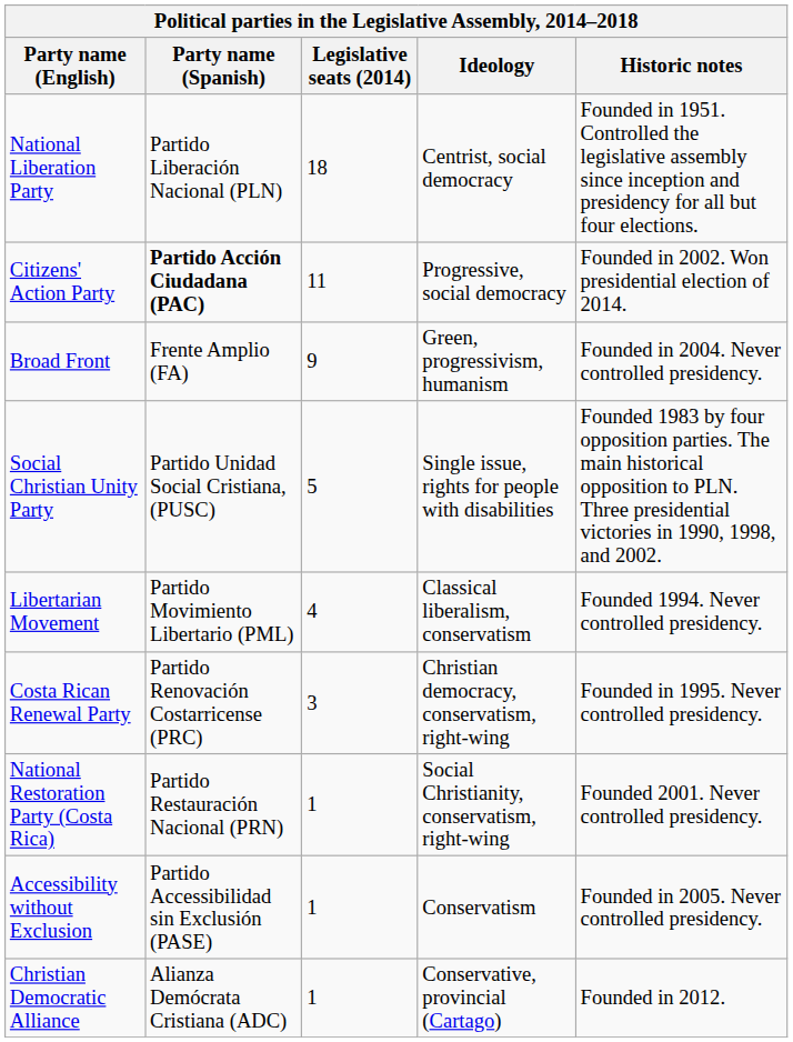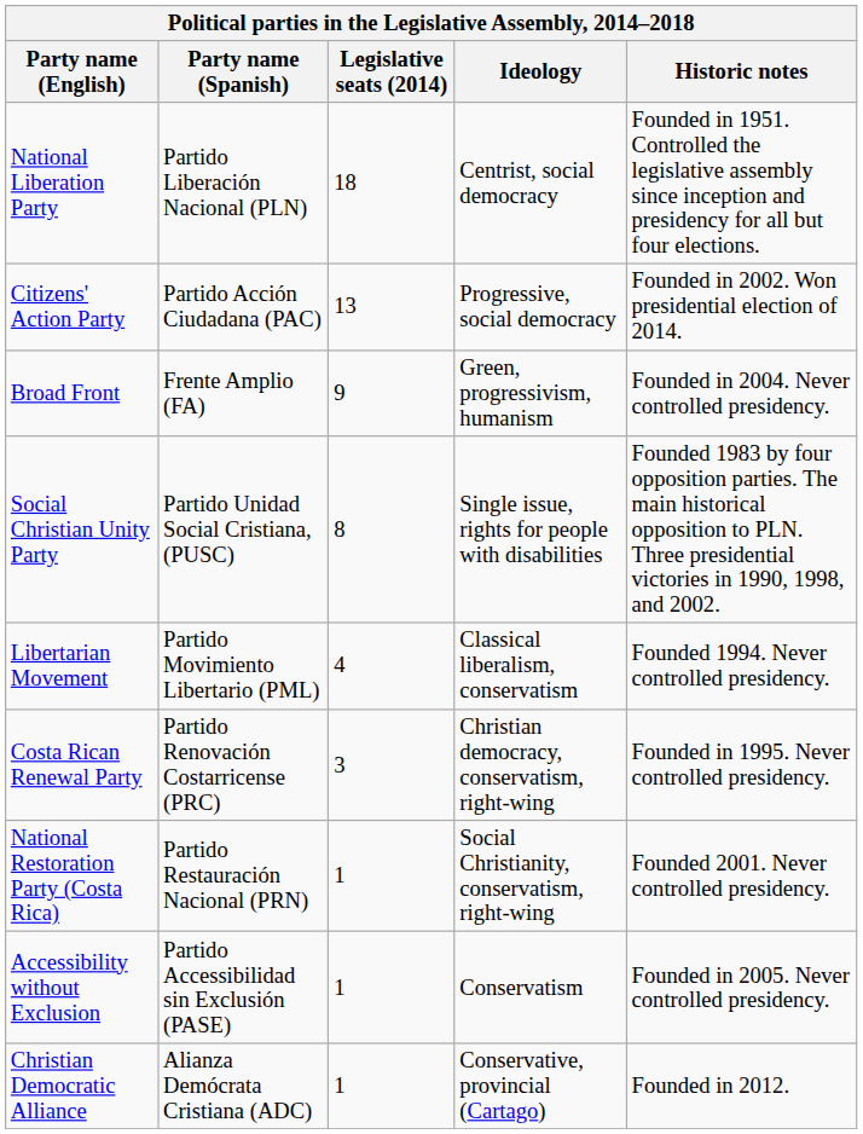 <table border="1" class="wikitable sortable collapsible ">
 <tr>
 <th colspan="5"><strong>Political parties in the Legislative Assembly, 2014–2018</strong></th>
 </tr>
 <tr>
 <th scope="col">Party name (English)</th>
 <th scope="col">Party name (Spanish)</th>
 <th scope="col">Legislative seats (2014)</th>
 <th scope="col">Ideology</th>
 <th scope="col">Historic notes</th>
 </tr>
 <tr>
 <td><a href='#'>National Liberation Party</a></td>
 <td>Partido Liberación Nacional (PLN)</td>
 <td>18</td>
 <td>Centrist, social democracy</td>
 <td>Founded in 1951. Controlled the legislative assembly since inception and presidency for all but four elections.</td>
 </tr>
 <tr>
 <td><a href='#'>Citizens' Action Party</a></td>
-<td><strong>Partido Acción Ciudadana (PAC)</strong></td>
-<td>11</td>
+<td>Partido Acción Ciudadana (PAC)</td>
+<td>13</td>
 <td>Progressive, social democracy</td>
 <td>Founded in 2002. Won presidential election of 2014.</td>
 </tr>
 <tr>
 <td><a href='#'>Broad Front</a></td>
 <td>Frente Amplio (FA)</td>
 <td>9</td>
 <td>Green, progressivism, humanism</td>
 <td>Founded in 2004. Never controlled presidency.</td>
 </tr>
 <tr>
 <td><a href='#'>Social Christian Unity Party</a></td>
 <td>Partido Unidad Social Cristiana, (PUSC)</td>
-<td>5</td>
+<td>8</td>
 <td>Single issue, rights for people with disabilities</td>
 <td>Founded 1983 by four opposition parties. The main historical opposition to PLN. Three presidential victories in 1990, 1998, and 2002.</td>
 </tr>
 <tr>
 <td><a href='#'>Libertarian Movement</a></td>
 <td>Partido Movimiento Libertario (PML)</td>
 <td>4</td>
 <td>Classical liberalism, conservatism</td>
 <td>Founded 1994. Never controlled presidency.</td>
 </tr>
 <tr>
 <td><a href='#'>Costa Rican Renewal Party</a></td>
 <td>Partido Renovación Costarricense (PRC)</td>
 <td>3</td>
 <td>Christian democracy, conservatism, right-wing</td>
 <td>Founded in 1995. Never controlled presidency.</td>
 </tr>
 <tr>
 <td><a href='#'>National Restoration Party (Costa Rica)</a></td>
 <td>Partido Restauración Nacional (PRN)</td>
 <td>1</td>
 <td>Social Christianity, conservatism, right-wing</td>
 <td>Founded 2001. Never controlled presidency.</td>
 </tr>
 <tr>
 <td><a href='#'>Accessibility without Exclusion</a></td>
 <td>Partido Accessibilidad sin Exclusión (PASE)</td>
 <td>1</td>
 <td>Conservatism</td>
 <td>Founded in 2005. Never controlled presidency.</td>
 </tr>
 <tr>
 <td><a href='#'>Christian Democratic Alliance</a></td>
 <td>Alianza Demócrata Cristiana (ADC)</td>
 <td>1</td>
 <td>Conservative, provincial (<a href='#'>Cartago</a>)</td>
 <td>Founded in 2012.</td>
 </tr>
 </table>
